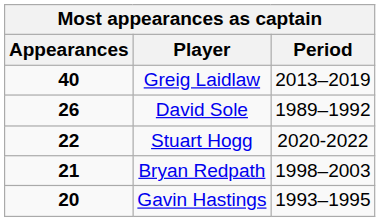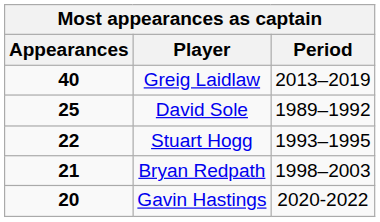 <table class="wikitable" style="text-align:center">
 <tr>
 <th colspan=3>Most appearances as captain</th>
 </tr>
 <tr>
 <th>Appearances</th>
 <th !>Player</th>
 <th !>Period</th>
 </tr>
 <tr>
 <td><strong>40</strong></td>
 <td><a href='#'>Greig Laidlaw</a></td>
 <td>2013–2019</td>
 </tr>
 <tr>
-<td><strong>26</strong></td>
+<td><strong>25</strong></td>
 <td><a href='#'>David Sole</a></td>
 <td>1989–1992</td>
 </tr>
 <tr>
 <td><strong>22</strong></td>
 <td><a href='#'>Stuart Hogg</a></td>
-<td>2020-2022</td>
+<td>1993–1995</td>
 </tr>
 <tr>
 <td><strong>21</strong></td>
 <td><a href='#'>Bryan Redpath</a></td>
 <td>1998–2003</td>
 </tr>
 <tr>
 <td><strong>20</strong></td>
 <td><a href='#'>Gavin Hastings</a></td>
-<td>1993–1995</td>
+<td>2020-2022</td>
 </tr>
 </table>
